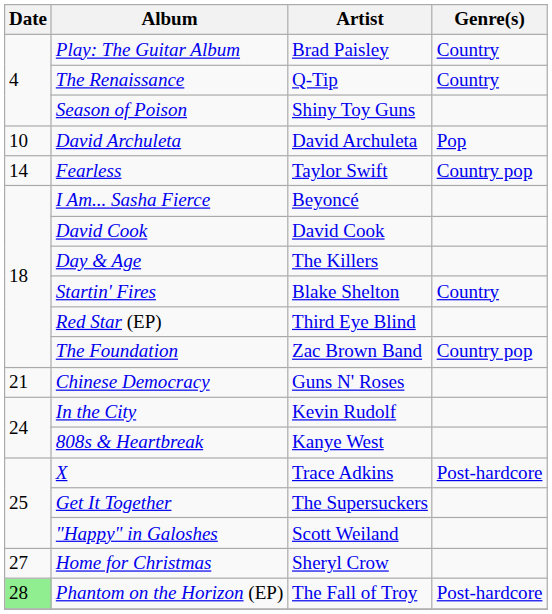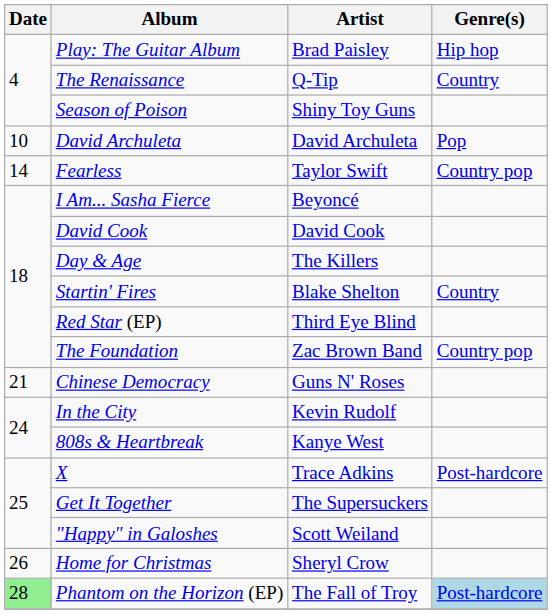 <table class="wikitable">
 <tr>
 <th>Date</th>
 <th>Album</th>
 <th>Artist</th>
 <th>Genre(s)</th>
 </tr>
 <tr>
 <td rowspan="3">4</td>
 <td><em><a href='#'>Play: The Guitar Album</a></em></td>
 <td><a href='#'>Brad Paisley</a></td>
-<td><a href='#'>Country</a></td>
+<td><a href='#'>Hip hop</a></td>
 </tr>
 <tr>
 <td><em><a href='#'>The Renaissance</a></em></td>
 <td><a href='#'>Q-Tip</a></td>
 <td><a href='#'>Country</a></td>
 </tr>
 <tr>
 <td><em><a href='#'>Season of Poison</a></em></td>
 <td><a href='#'>Shiny Toy Guns</a></td>
 <td></td>
 </tr>
 <tr>
 <td>10</td>
 <td><em><a href='#'>David Archuleta</a></em></td>
 <td><a href='#'>David Archuleta</a></td>
 <td><a href='#'>Pop</a></td>
 </tr>
 <tr>
 <td>14</td>
 <td><em><a href='#'>Fearless</a></em></td>
 <td><a href='#'>Taylor Swift</a></td>
 <td><a href='#'>Country pop</a></td>
 </tr>
 <tr>
 <td rowspan="6">18</td>
 <td><em><a href='#'>I Am... Sasha Fierce</a></em></td>
 <td><a href='#'>Beyoncé</a></td>
 <td></td>
 </tr>
 <tr>
 <td><em><a href='#'>David Cook</a></em></td>
 <td><a href='#'>David Cook</a></td>
 <td></td>
 </tr>
 <tr>
 <td><em><a href='#'>Day & Age</a></em></td>
 <td><a href='#'>The Killers</a></td>
 <td></td>
 </tr>
 <tr>
 <td><em><a href='#'>Startin' Fires</a></em></td>
 <td><a href='#'>Blake Shelton</a></td>
 <td><a href='#'>Country</a></td>
 </tr>
 <tr>
 <td><em><a href='#'>Red Star</a></em> (EP)</td>
 <td><a href='#'>Third Eye Blind</a></td>
 <td></td>
 </tr>
 <tr>
 <td><em><a href='#'>The Foundation</a></em></td>
 <td><a href='#'>Zac Brown Band</a></td>
 <td><a href='#'>Country pop</a></td>
 </tr>
 <tr>
 <td>21</td>
 <td><em><a href='#'>Chinese Democracy</a></em></td>
 <td><a href='#'>Guns N' Roses</a></td>
 <td></td>
 </tr>
 <tr>
 <td rowspan="2">24</td>
 <td><em><a href='#'>In the City</a></em></td>
 <td><a href='#'>Kevin Rudolf</a></td>
 <td></td>
 </tr>
 <tr>
 <td><em><a href='#'>808s & Heartbreak</a></em></td>
 <td><a href='#'>Kanye West</a></td>
 <td></td>
 </tr>
 <tr>
 <td rowspan="3">25</td>
 <td><em><a href='#'>X</a></em></td>
 <td><a href='#'>Trace Adkins</a></td>
 <td><a href='#'>Post-hardcore</a></td>
 </tr>
 <tr>
 <td><em><a href='#'>Get It Together</a></em></td>
 <td><a href='#'>The Supersuckers</a></td>
 <td></td>
 </tr>
 <tr>
 <td><em><a href='#'>"Happy" in Galoshes</a></em></td>
 <td><a href='#'>Scott Weiland</a></td>
 <td></td>
 </tr>
 <tr>
-<td>27</td>
+<td>26</td>
 <td><em><a href='#'>Home for Christmas</a></em></td>
 <td><a href='#'>Sheryl Crow</a></td>
 <td></td>
 </tr>
 <tr>
 <td style="background: lightgreen;">28</td>
 <td><em><a href='#'>Phantom on the Horizon</a></em> (EP)</td>
 <td><a href='#'>The Fall of Troy</a></td>
-<td><a href='#'>Post-hardcore</a></td>
+<td style="background: lightblue;"><a href='#'>Post-hardcore</a></td>
 </tr>
 <tr>
 </tr>
 </table>
